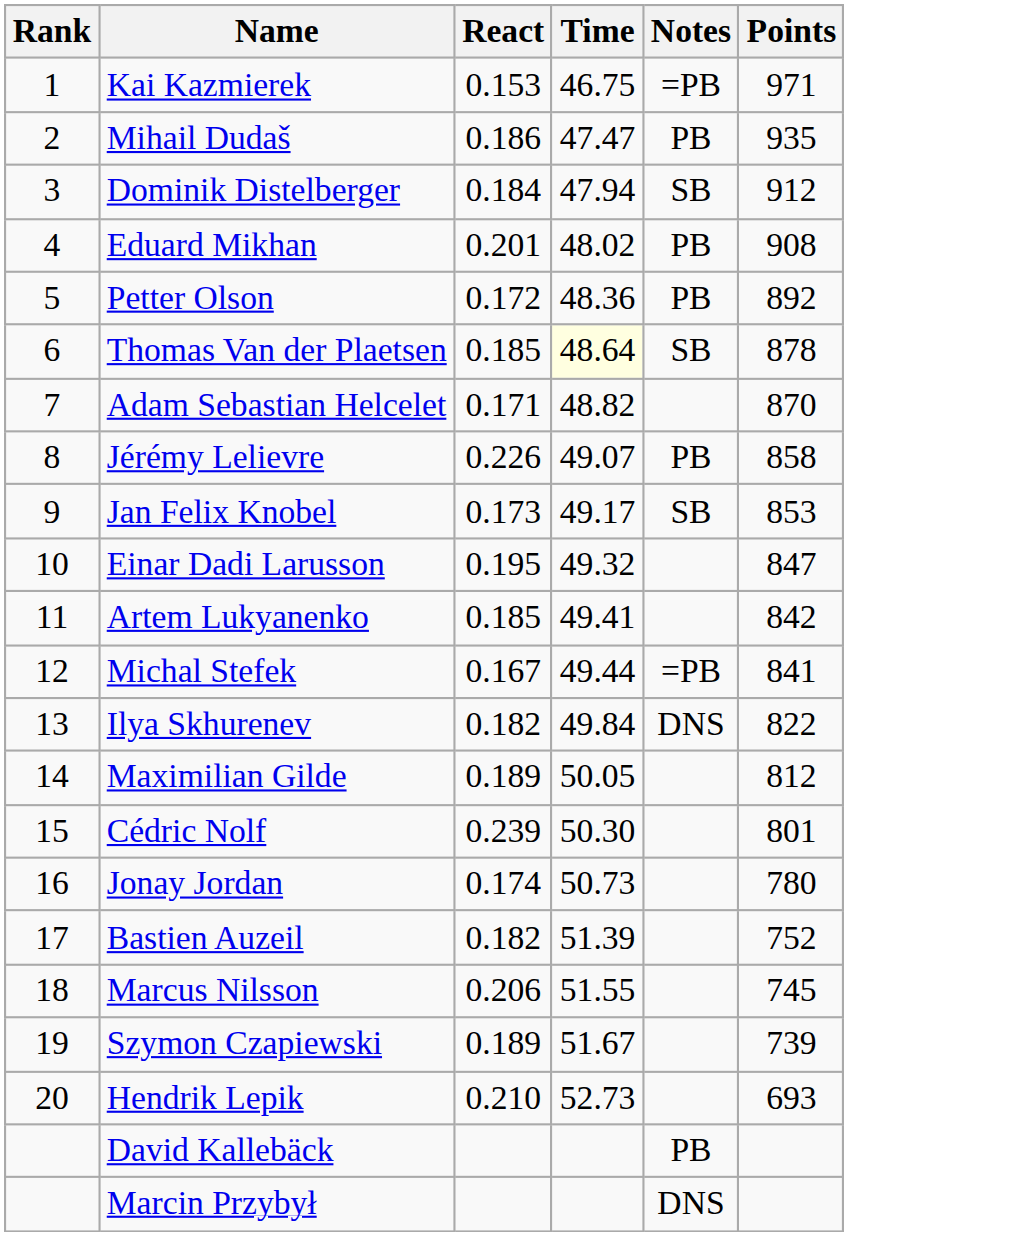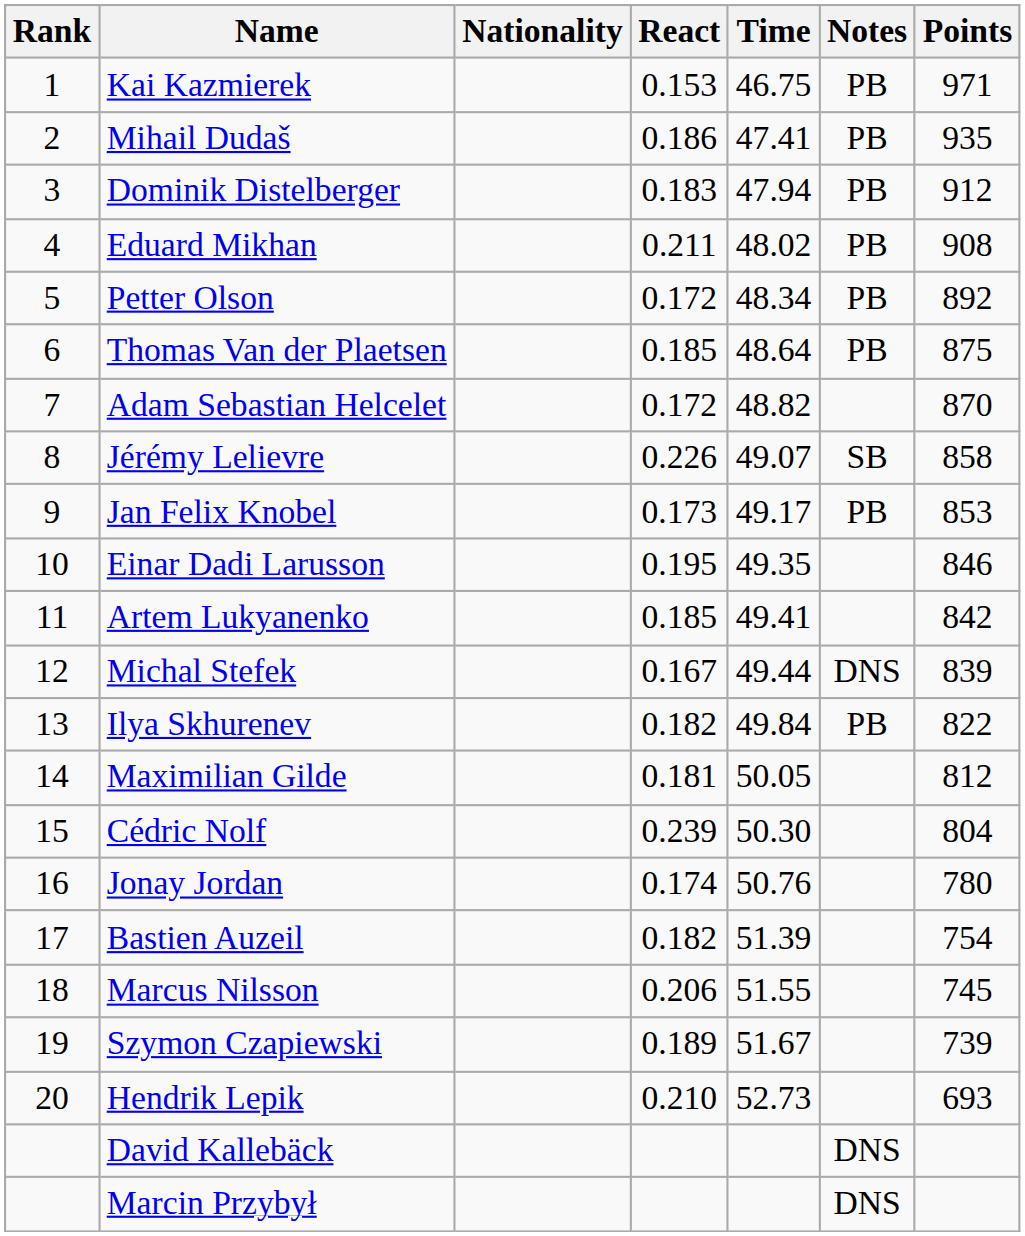 <table class="wikitable sortable" style="text-align:center">
 <tr>
 <th>Rank</th>
 <th>Name</th>
+<th>Nationality</th>
 <th>React</th>
 <th>Time</th>
 <th>Notes</th>
 <th>Points</th>
 </tr>
 <tr>
 <td>1</td>
 <td align="left"><a href='#'>Kai Kazmierek</a></td>
+<td align=left></td>
 <td>0.153</td>
 <td>46.75</td>
-<td>=PB</td>
+<td>PB</td>
 <td>971</td>
 </tr>
 <tr>
 <td>2</td>
 <td align="left"><a href='#'>Mihail Dudaš</a></td>
+<td align=left></td>
 <td>0.186</td>
-<td>47.47</td>
+<td>47.41</td>
 <td>PB</td>
 <td>935</td>
 </tr>
 <tr>
 <td>3</td>
 <td align="left"><a href='#'>Dominik Distelberger</a></td>
-<td>0.184</td>
+<td align=left></td>
+<td>0.183</td>
 <td>47.94</td>
-<td>SB</td>
+<td>PB</td>
 <td>912</td>
 </tr>
 <tr>
 <td>4</td>
 <td align="left"><a href='#'>Eduard Mikhan</a></td>
-<td>0.201</td>
+<td align=left></td>
+<td>0.211</td>
 <td>48.02</td>
 <td>PB</td>
 <td>908</td>
 </tr>
 <tr>
 <td>5</td>
 <td align="left"><a href='#'>Petter Olson</a></td>
+<td align=left></td>
 <td>0.172</td>
-<td>48.36</td>
+<td>48.34</td>
 <td>PB</td>
 <td>892</td>
 </tr>
 <tr>
 <td>6</td>
 <td align="left"><a href='#'>Thomas Van der Plaetsen</a></td>
+<td align=left></td>
 <td>0.185</td>
-<td style="background: lightyellow;">48.64</td>
-<td>SB</td>
-<td>878</td>
+<td>48.64</td>
+<td>PB</td>
+<td>875</td>
 </tr>
 <tr>
 <td>7</td>
 <td align="left"><a href='#'>Adam Sebastian Helcelet</a></td>
-<td>0.171</td>
+<td align=left></td>
+<td>0.172</td>
 <td>48.82</td>
 <td></td>
 <td>870</td>
 </tr>
 <tr>
 <td>8</td>
 <td align="left"><a href='#'>Jérémy Lelievre</a></td>
+<td align=left></td>
 <td>0.226</td>
 <td>49.07</td>
-<td>PB</td>
+<td>SB</td>
 <td>858</td>
 </tr>
 <tr>
 <td>9</td>
 <td align="left"><a href='#'>Jan Felix Knobel</a></td>
+<td align=left></td>
 <td>0.173</td>
 <td>49.17</td>
-<td>SB</td>
+<td>PB</td>
 <td>853</td>
 </tr>
 <tr>
 <td>10</td>
 <td align="left"><a href='#'>Einar Dadi Larusson</a></td>
+<td align=left></td>
 <td>0.195</td>
-<td>49.32</td>
+<td>49.35</td>
 <td></td>
-<td>847</td>
+<td>846</td>
 </tr>
 <tr>
 <td>11</td>
 <td align="left"><a href='#'>Artem Lukyanenko</a></td>
+<td align=left></td>
 <td>0.185</td>
 <td>49.41</td>
 <td></td>
 <td>842</td>
 </tr>
 <tr>
 <td>12</td>
 <td align="left"><a href='#'>Michal Stefek</a></td>
+<td align=left></td>
 <td>0.167</td>
 <td>49.44</td>
-<td>=PB</td>
-<td>841</td>
+<td>DNS</td>
+<td>839</td>
 </tr>
 <tr>
 <td>13</td>
 <td align="left"><a href='#'>Ilya Skhurenev</a></td>
+<td align=left></td>
 <td>0.182</td>
 <td>49.84</td>
-<td>DNS</td>
+<td>PB</td>
 <td>822</td>
 </tr>
 <tr>
 <td>14</td>
 <td align="left"><a href='#'>Maximilian Gilde</a></td>
-<td>0.189</td>
+<td align=left></td>
+<td>0.181</td>
 <td>50.05</td>
 <td></td>
 <td>812</td>
 </tr>
 <tr>
 <td>15</td>
 <td align="left"><a href='#'>Cédric Nolf</a></td>
+<td align=left></td>
 <td>0.239</td>
 <td>50.30</td>
 <td></td>
-<td>801</td>
+<td>804</td>
 </tr>
 <tr>
 <td>16</td>
 <td align="left"><a href='#'>Jonay Jordan</a></td>
+<td align=left></td>
 <td>0.174</td>
-<td>50.73</td>
+<td>50.76</td>
 <td></td>
 <td>780</td>
 </tr>
 <tr>
 <td>17</td>
 <td align="left"><a href='#'>Bastien Auzeil</a></td>
+<td align=left></td>
 <td>0.182</td>
 <td>51.39</td>
 <td></td>
-<td>752</td>
+<td>754</td>
 </tr>
 <tr>
 <td>18</td>
 <td align="left"><a href='#'>Marcus Nilsson</a></td>
+<td align=left></td>
 <td>0.206</td>
 <td>51.55</td>
 <td></td>
 <td>745</td>
 </tr>
 <tr>
 <td>19</td>
 <td align="left"><a href='#'>Szymon Czapiewski</a></td>
+<td align=left></td>
 <td>0.189</td>
 <td>51.67</td>
 <td></td>
 <td>739</td>
 </tr>
 <tr>
 <td>20</td>
 <td align="left"><a href='#'>Hendrik Lepik</a></td>
+<td align=left></td>
 <td>0.210</td>
 <td>52.73</td>
 <td></td>
 <td>693</td>
 </tr>
 <tr>
 <td></td>
 <td align="left"><a href='#'>David Kallebäck</a></td>
+<td align=left></td>
 <td></td>
 <td></td>
-<td>PB</td>
+<td>DNS</td>
 <td></td>
 </tr>
 <tr>
 <td></td>
 <td align="left"><a href='#'>Marcin Przybył</a></td>
+<td align=left></td>
 <td></td>
 <td></td>
 <td>DNS</td>
 <td></td>
 </tr>
 </table>
